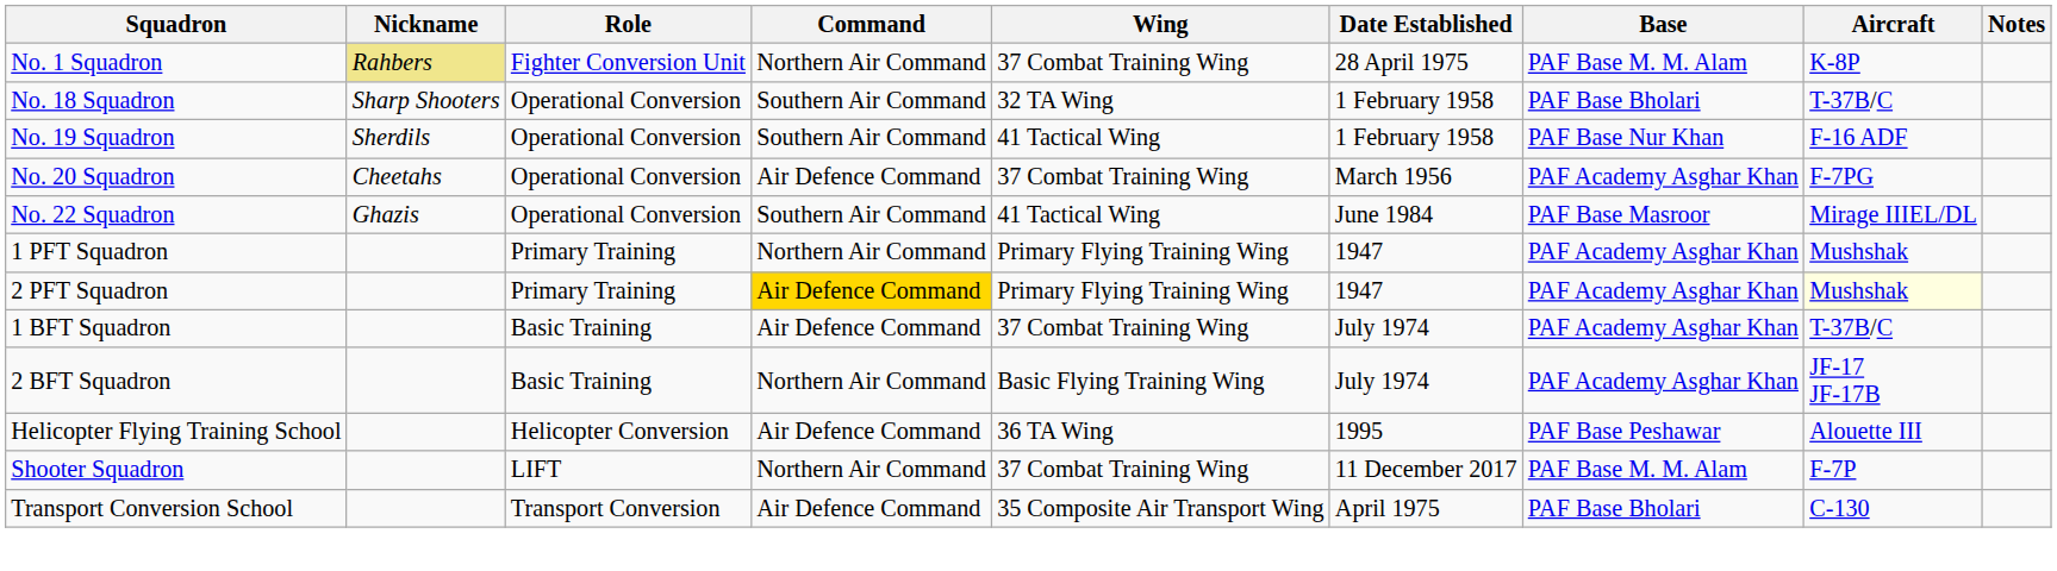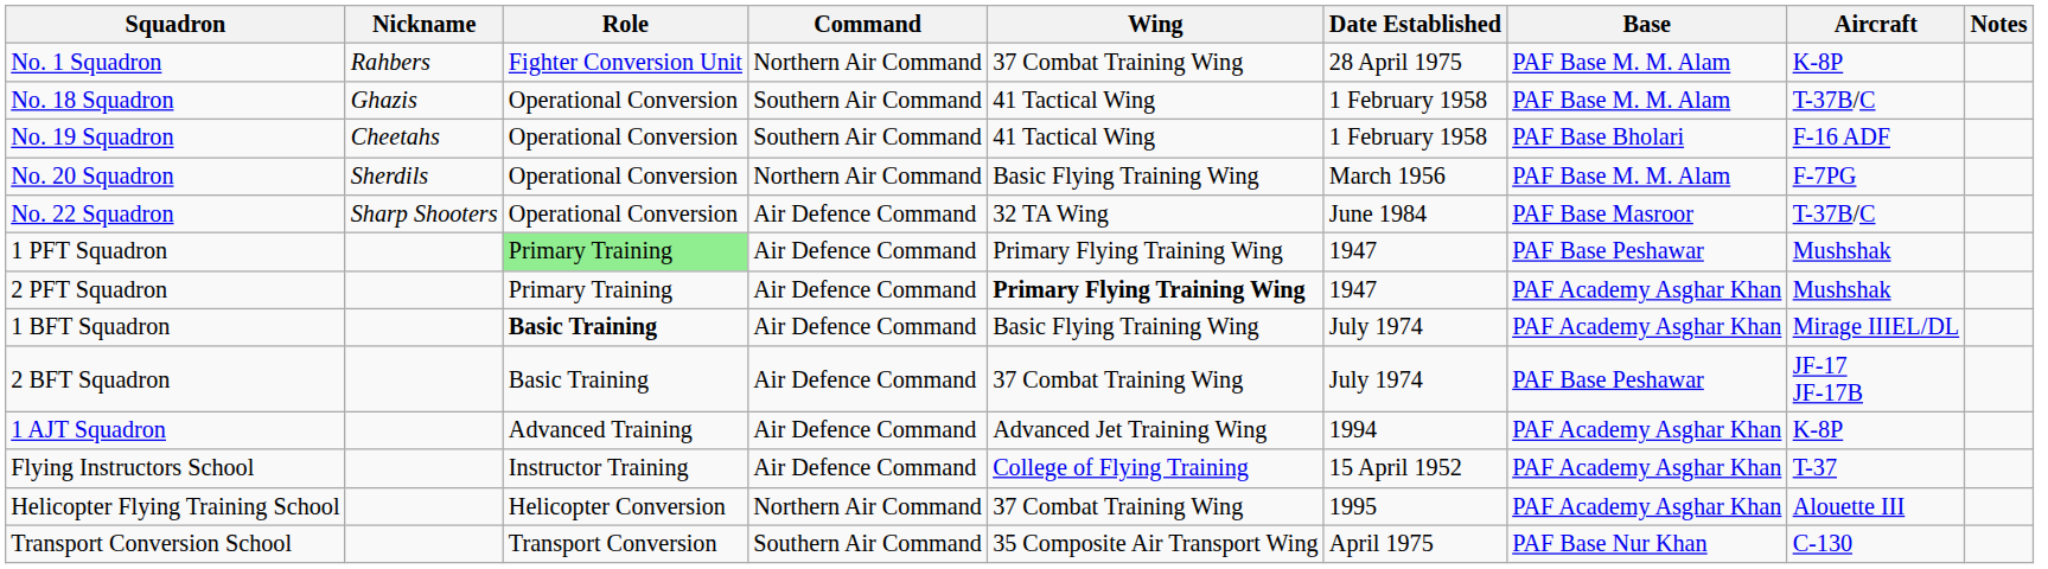 <table class="wikitable sortable">
 <tr>
 <th>Squadron</th>
 <th>Nickname</th>
 <th>Role</th>
 <th>Command</th>
 <th>Wing</th>
 <th>Date Established</th>
 <th>Base</th>
 <th>Aircraft</th>
 <th>Notes</th>
 </tr>
 <tr>
 <td><a href='#'>No. 1 Squadron</a></td>
-<td style="background: khaki;"><em>Rahbers</em></td>
+<td><em>Rahbers</em></td>
 <td><a href='#'>Fighter Conversion Unit</a></td>
 <td>Northern Air Command</td>
 <td>37 Combat Training Wing</td>
 <td>28 April 1975</td>
 <td><a href='#'>PAF Base M. M. Alam</a></td>
 <td><a href='#'>K-8P</a></td>
 <td></td>
 </tr>
 <tr>
 <td><a href='#'>No. 18 Squadron</a></td>
-<td><em>Sharp Shooters</em></td>
+<td><em>Ghazis</em></td>
 <td>Operational Conversion</td>
 <td>Southern Air Command</td>
-<td>32 TA Wing</td>
+<td>41 Tactical Wing</td>
 <td>1 February 1958</td>
-<td><a href='#'>PAF Base Bholari</a></td>
+<td><a href='#'>PAF Base M. M. Alam</a></td>
 <td><a href='#'>T-37B</a>/<a href='#'>C</a></td>
 <td></td>
 </tr>
 <tr>
 <td><a href='#'>No. 19 Squadron</a></td>
-<td><em>Sherdils</em></td>
+<td><em>Cheetahs</em></td>
 <td>Operational Conversion</td>
 <td>Southern Air Command</td>
 <td>41 Tactical Wing</td>
 <td>1 February 1958</td>
-<td><a href='#'>PAF Base Nur Khan</a></td>
+<td><a href='#'>PAF Base Bholari</a></td>
 <td><a href='#'>F-16 ADF</a></td>
 <td></td>
 </tr>
 <tr>
 <td><a href='#'>No. 20 Squadron</a></td>
-<td><em>Cheetahs</em></td>
+<td><em>Sherdils</em></td>
 <td>Operational Conversion</td>
-<td>Air Defence Command</td>
-<td>37 Combat Training Wing</td>
+<td>Northern Air Command</td>
+<td>Basic Flying Training Wing</td>
 <td>March 1956</td>
-<td><a href='#'>PAF Academy Asghar Khan</a></td>
+<td><a href='#'>PAF Base M. M. Alam</a></td>
 <td><a href='#'>F-7PG</a></td>
 <td></td>
 </tr>
 <tr>
 <td><a href='#'>No. 22 Squadron</a></td>
-<td><em>Ghazis</em></td>
+<td><em>Sharp Shooters</em></td>
 <td>Operational Conversion</td>
-<td>Southern Air Command</td>
-<td>41 Tactical Wing</td>
+<td>Air Defence Command</td>
+<td>32 TA Wing</td>
 <td>June 1984</td>
 <td><a href='#'>PAF Base Masroor</a></td>
-<td><a href='#'>Mirage IIIEL/DL</a></td>
+<td><a href='#'>T-37B</a>/<a href='#'>C</a></td>
 <td></td>
 </tr>
 <tr>
 <td>1 PFT Squadron</td>
 <td></td>
-<td>Primary Training</td>
-<td>Northern Air Command</td>
+<td style="background: lightgreen;">Primary Training</td>
+<td>Air Defence Command</td>
 <td>Primary Flying Training Wing</td>
 <td>1947</td>
-<td><a href='#'>PAF Academy Asghar Khan</a></td>
+<td><a href='#'>PAF Base Peshawar</a></td>
 <td><a href='#'>Mushshak</a></td>
 <td></td>
 </tr>
 <tr>
 <td>2 PFT Squadron</td>
 <td></td>
 <td>Primary Training</td>
-<td style="background: gold;">Air Defence Command</td>
-<td>Primary Flying Training Wing</td>
+<td>Air Defence Command</td>
+<td><strong>Primary Flying Training Wing</strong></td>
 <td>1947</td>
 <td><a href='#'>PAF Academy Asghar Khan</a></td>
-<td style="background: lightyellow;"><a href='#'>Mushshak</a></td>
+<td><a href='#'>Mushshak</a></td>
 <td></td>
 </tr>
 <tr>
 <td>1 BFT Squadron</td>
 <td></td>
-<td>Basic Training</td>
+<td><strong>Basic Training</strong></td>
 <td>Air Defence Command</td>
-<td>37 Combat Training Wing</td>
+<td>Basic Flying Training Wing</td>
 <td>July 1974</td>
 <td><a href='#'>PAF Academy Asghar Khan</a></td>
-<td><a href='#'>T-37B</a>/<a href='#'>C</a></td>
+<td><a href='#'>Mirage IIIEL/DL</a></td>
 <td></td>
 </tr>
 <tr>
 <td>2 BFT Squadron</td>
 <td></td>
 <td>Basic Training</td>
-<td>Northern Air Command</td>
-<td>Basic Flying Training Wing</td>
+<td>Air Defence Command</td>
+<td>37 Combat Training Wing</td>
 <td>July 1974</td>
+<td><a href='#'>PAF Base Peshawar</a></td>
+<td><a href='#'>JF-17</a><br><a href='#'>JF-17B</a></td>
+<td></td>
+</tr>
+<tr>
+<td><a href='#'>1 AJT Squadron</a></td>
+<td></td>
+<td>Advanced Training</td>
+<td>Air Defence Command</td>
+<td>Advanced Jet Training Wing</td>
+<td>1994</td>
 <td><a href='#'>PAF Academy Asghar Khan</a></td>
-<td><a href='#'>JF-17</a><br><a href='#'>JF-17B</a></td>
+<td><a href='#'>K-8P</a></td>
+<td></td>
+</tr>
+<tr>
+<td>Flying Instructors School</td>
+<td></td>
+<td>Instructor Training</td>
+<td>Air Defence Command</td>
+<td><a href='#'>College of Flying Training</a></td>
+<td>15 April 1952</td>
+<td><a href='#'>PAF Academy Asghar Khan</a></td>
+<td><a href='#'>T-37</a></td>
 <td></td>
 </tr>
 <tr>
 <td>Helicopter Flying Training School</td>
 <td></td>
 <td>Helicopter Conversion</td>
-<td>Air Defence Command</td>
-<td>36 TA Wing</td>
-<td>1995</td>
-<td><a href='#'>PAF Base Peshawar</a></td>
-<td><a href='#'>Alouette III</a></td>
-<td></td>
-</tr>
-<tr>
-<td><a href='#'>Shooter Squadron</a></td>
-<td></td>
-<td>LIFT</td>
 <td>Northern Air Command</td>
 <td>37 Combat Training Wing</td>
-<td>11 December 2017</td>
-<td><a href='#'>PAF Base M. M. Alam</a></td>
-<td><a href='#'>F-7P</a></td>
+<td>1995</td>
+<td><a href='#'>PAF Academy Asghar Khan</a></td>
+<td><a href='#'>Alouette III</a></td>
 <td></td>
 </tr>
 <tr>
 <td>Transport Conversion School</td>
 <td></td>
 <td>Transport Conversion</td>
-<td>Air Defence Command</td>
+<td>Southern Air Command</td>
 <td>35 Composite Air Transport Wing</td>
 <td>April 1975</td>
-<td><a href='#'>PAF Base Bholari</a></td>
+<td><a href='#'>PAF Base Nur Khan</a></td>
 <td><a href='#'>C-130</a></td>
 <td></td>
 </tr>
 </table>
